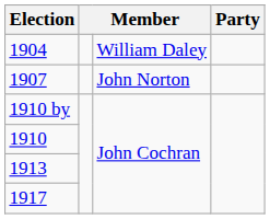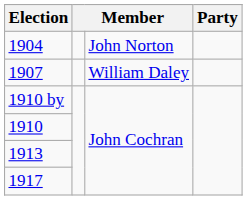 <table class="wikitable">
 <tr>
 <th>Election</th>
 <th colspan="2">Member</th>
 <th>Party</th>
 </tr>
 <tr>
 <td><a href='#'>1904</a></td>
 <td> </td>
-<td><a href='#'>William Daley</a></td>
+<td><a href='#'>John Norton</a></td>
 <td></td>
 </tr>
 <tr>
 <td><a href='#'>1907</a></td>
 <td> </td>
-<td><a href='#'>John Norton</a></td>
+<td><a href='#'>William Daley</a></td>
 <td></td>
 </tr>
 <tr>
 <td><a href='#'>1910 by</a></td>
 <td rowspan="4" > </td>
 <td rowspan="4"><a href='#'>John Cochran</a></td>
 <td rowspan="4"></td>
 </tr>
 <tr>
 <td><a href='#'>1910</a></td>
 </tr>
 <tr>
 <td><a href='#'>1913</a></td>
 </tr>
 <tr>
 <td><a href='#'>1917</a></td>
 </tr>
 </table>
